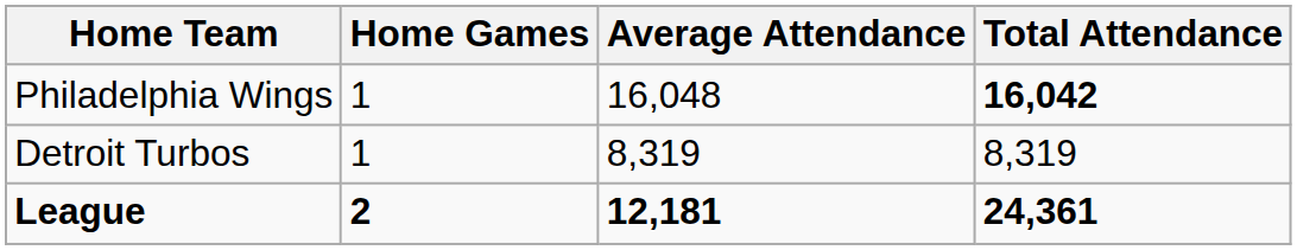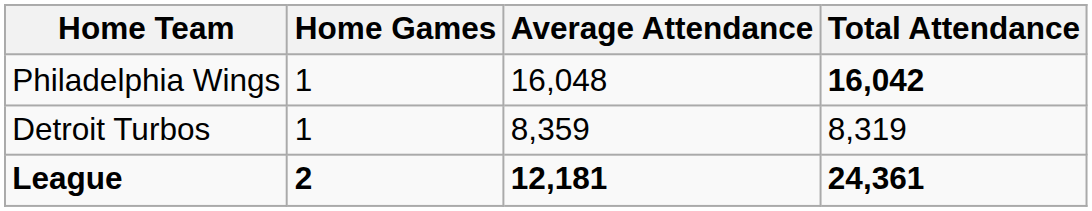 <table class="wikitable sortable">
 <tr>
 <th>Home Team</th>
 <th>Home Games</th>
 <th>Average Attendance</th>
 <th>Total Attendance</th>
 </tr>
 <tr>
 <td>Philadelphia Wings</td>
 <td>1</td>
 <td>16,048</td>
 <td><strong>16,042</strong></td>
 </tr>
 <tr>
 <td>Detroit Turbos</td>
 <td>1</td>
-<td>8,319</td>
+<td>8,359</td>
 <td>8,319</td>
 </tr>
 <tr class="sortbottom">
 <td><strong>League</strong></td>
 <td><strong>2</strong></td>
 <td><strong>12,181</strong></td>
 <td><strong>24,361</strong></td>
 </tr>
 </table>
